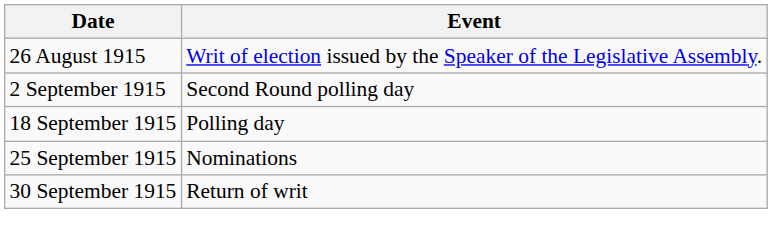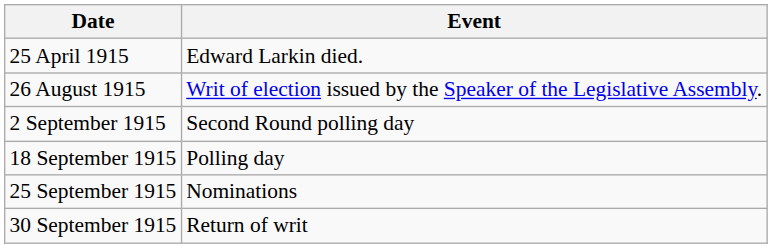 <table class="wikitable">
 <tr>
 <th>Date</th>
 <th>Event</th>
+</tr>
+<tr>
+<td>25 April 1915</td>
+<td>Edward Larkin died.</td>
 </tr>
 <tr>
 <td>26 August 1915</td>
 <td><a href='#'>Writ of election</a> issued by the <a href='#'>Speaker of the Legislative Assembly</a>.</td>
 </tr>
 <tr>
 <td>2 September 1915</td>
 <td>Second Round polling day</td>
 </tr>
 <tr>
 <td>18 September 1915</td>
 <td>Polling day</td>
 </tr>
 <tr>
 <td>25 September 1915</td>
 <td>Nominations</td>
 </tr>
 <tr>
 <td>30 September 1915</td>
 <td>Return of writ</td>
 </tr>
 </table>
